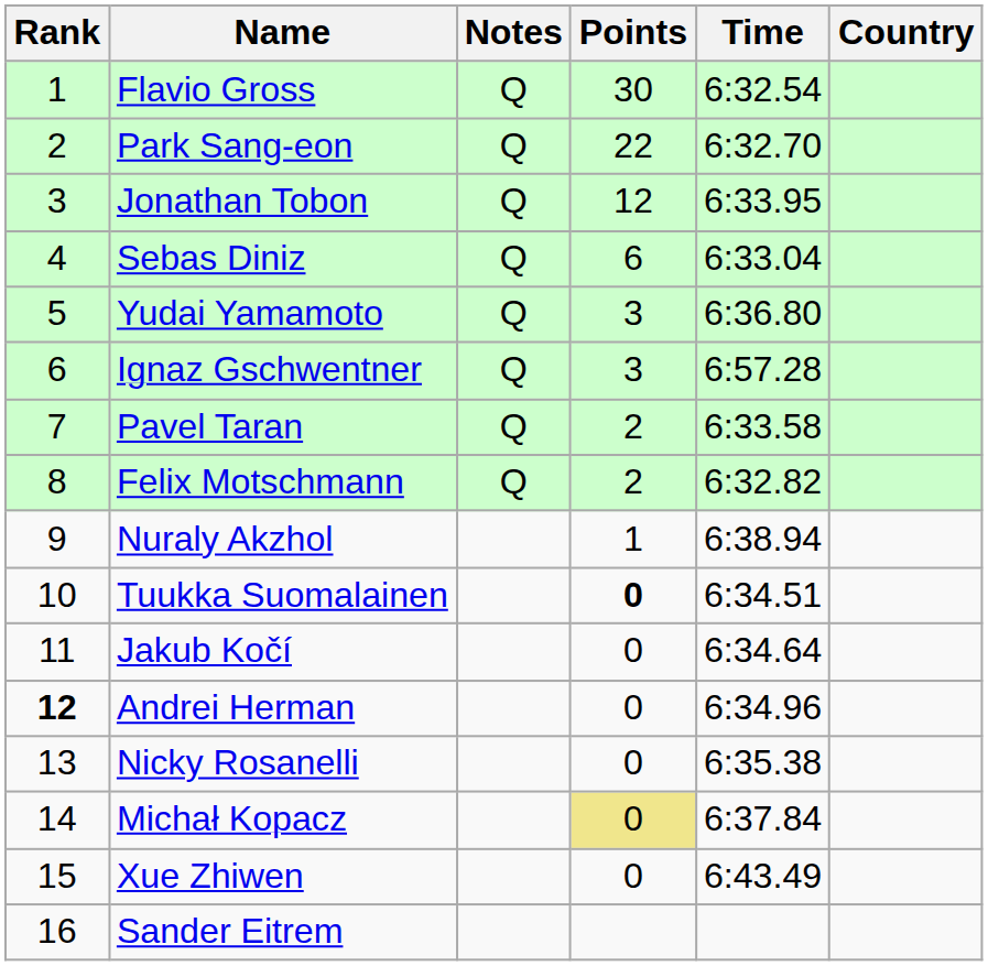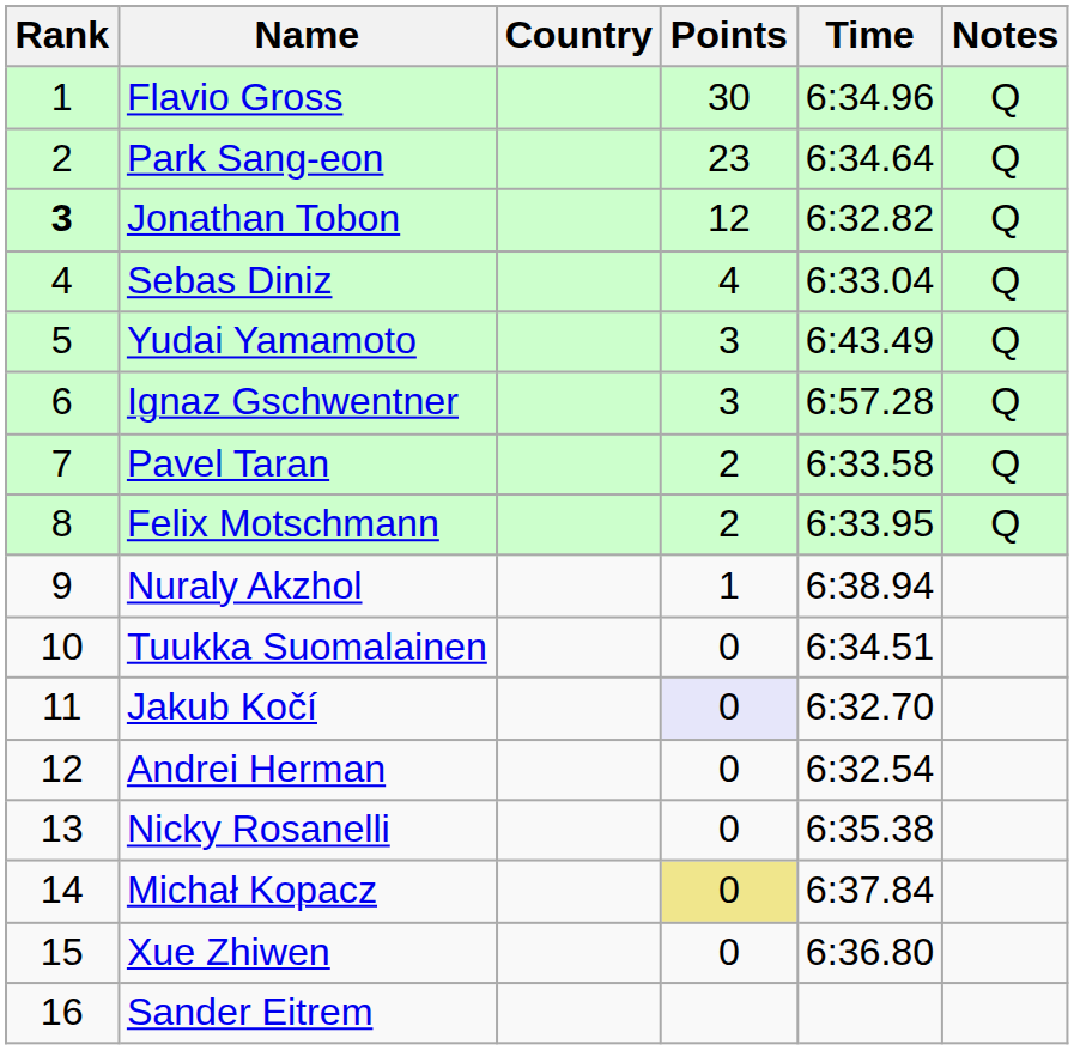 <table class="wikitable sortable" style="text-align:center">
 <tr>
 <th>Rank</th>
 <th>Name</th>
-<th>Notes</th>
+<th>Country</th>
 <th>Points</th>
 <th>Time</th>
-<th>Country</th>
+<th>Notes</th>
 </tr>
 <tr bgcolor=ccffcc>
 <td>1</td>
 <td align=left><a href='#'>Flavio Gross</a></td>
+<td align=left></td>
+<td>30</td>
+<td>6:34.96</td>
 <td>Q</td>
-<td>30</td>
-<td>6:32.54</td>
-<td align=left></td>
 </tr>
 <tr bgcolor=ccffcc>
 <td>2</td>
 <td align=left><a href='#'>Park Sang-eon</a></td>
+<td align=left></td>
+<td>23</td>
+<td>6:34.64</td>
 <td>Q</td>
-<td>22</td>
-<td>6:32.70</td>
-<td align=left></td>
 </tr>
 <tr bgcolor=ccffcc>
-<td>3</td>
+<td><strong>3</strong></td>
 <td align=left><a href='#'>Jonathan Tobon</a></td>
+<td align=left></td>
+<td>12</td>
+<td>6:32.82</td>
 <td>Q</td>
-<td>12</td>
-<td>6:33.95</td>
-<td align=left></td>
 </tr>
 <tr bgcolor=ccffcc>
 <td>4</td>
 <td align=left><a href='#'>Sebas Diniz</a></td>
+<td align=left></td>
+<td>4</td>
+<td>6:33.04</td>
 <td>Q</td>
-<td>6</td>
-<td>6:33.04</td>
-<td align=left></td>
 </tr>
 <tr bgcolor=ccffcc>
 <td>5</td>
 <td align=left><a href='#'>Yudai Yamamoto</a></td>
+<td align=left></td>
+<td>3</td>
+<td>6:43.49</td>
 <td>Q</td>
-<td>3</td>
-<td>6:36.80</td>
-<td align=left></td>
 </tr>
 <tr bgcolor=ccffcc>
 <td>6</td>
 <td align=left><a href='#'>Ignaz Gschwentner</a></td>
-<td>Q</td>
+<td align=left></td>
 <td>3</td>
 <td>6:57.28</td>
-<td align=left></td>
+<td>Q</td>
 </tr>
 <tr bgcolor=ccffcc>
 <td>7</td>
 <td align=left><a href='#'>Pavel Taran</a></td>
-<td>Q</td>
+<td align=left></td>
 <td>2</td>
 <td>6:33.58</td>
-<td align=left></td>
+<td>Q</td>
 </tr>
 <tr bgcolor=ccffcc>
 <td>8</td>
 <td align=left><a href='#'>Felix Motschmann</a></td>
+<td align=left></td>
+<td>2</td>
+<td>6:33.95</td>
 <td>Q</td>
-<td>2</td>
-<td>6:32.82</td>
-<td align=left></td>
 </tr>
 <tr>
 <td>9</td>
 <td align=left><a href='#'>Nuraly Akzhol</a></td>
-<td></td>
+<td align=left></td>
 <td>1</td>
 <td>6:38.94</td>
-<td align=left></td>
+<td></td>
 </tr>
 <tr>
 <td>10</td>
 <td align=left><a href='#'>Tuukka Suomalainen</a></td>
+<td align=left></td>
+<td>0</td>
+<td>6:34.51</td>
 <td></td>
-<td><strong>0</strong></td>
-<td>6:34.51</td>
-<td align=left></td>
 </tr>
 <tr>
 <td>11</td>
 <td align=left><a href='#'>Jakub Kočí</a></td>
+<td align=left></td>
+<td style="background: lavender;">0</td>
+<td>6:32.70</td>
 <td></td>
-<td>0</td>
-<td>6:34.64</td>
-<td align=left></td>
 </tr>
 <tr>
-<td><strong>12</strong></td>
+<td>12</td>
 <td align=left><a href='#'>Andrei Herman</a></td>
+<td align=left></td>
+<td>0</td>
+<td>6:32.54</td>
 <td></td>
-<td>0</td>
-<td>6:34.96</td>
-<td align=left></td>
 </tr>
 <tr>
 <td>13</td>
 <td align=left><a href='#'>Nicky Rosanelli</a></td>
-<td></td>
+<td align=left></td>
 <td>0</td>
 <td>6:35.38</td>
-<td align=left></td>
+<td></td>
 </tr>
 <tr>
 <td>14</td>
 <td align=left><a href='#'>Michał Kopacz</a></td>
-<td></td>
+<td align=left></td>
 <td style="background: khaki;">0</td>
 <td>6:37.84</td>
-<td align=left></td>
+<td></td>
 </tr>
 <tr>
 <td>15</td>
 <td align=left><a href='#'>Xue Zhiwen</a></td>
+<td align=left></td>
+<td>0</td>
+<td>6:36.80</td>
 <td></td>
-<td>0</td>
-<td>6:43.49</td>
-<td align=left></td>
 </tr>
 <tr>
 <td>16</td>
 <td align=left><a href='#'>Sander Eitrem</a></td>
+<td align=left></td>
 <td></td>
 <td></td>
 <td></td>
-<td align=left></td>
 </tr>
 </table>
